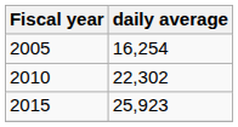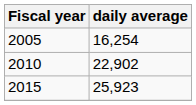 <table class="wikitable">
 <tr>
 <th>Fiscal year</th>
 <th>daily average</th>
 </tr>
 <tr>
 <td>2005</td>
 <td>16,254</td>
 </tr>
 <tr>
 <td>2010</td>
-<td>22,302</td>
+<td>22,902</td>
 </tr>
 <tr>
 <td>2015</td>
 <td>25,923</td>
 </tr>
 <tr>
 </tr>
 </table>
